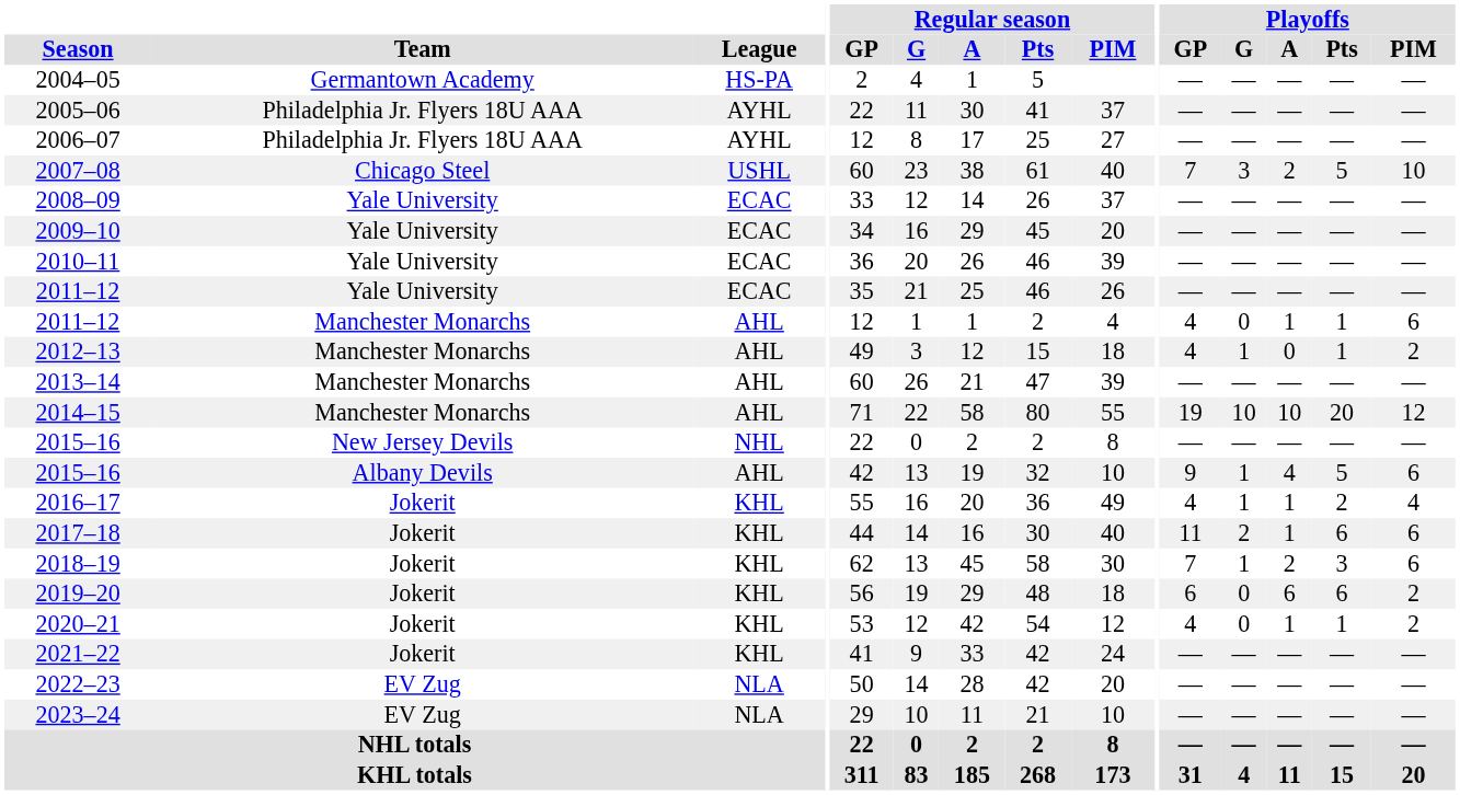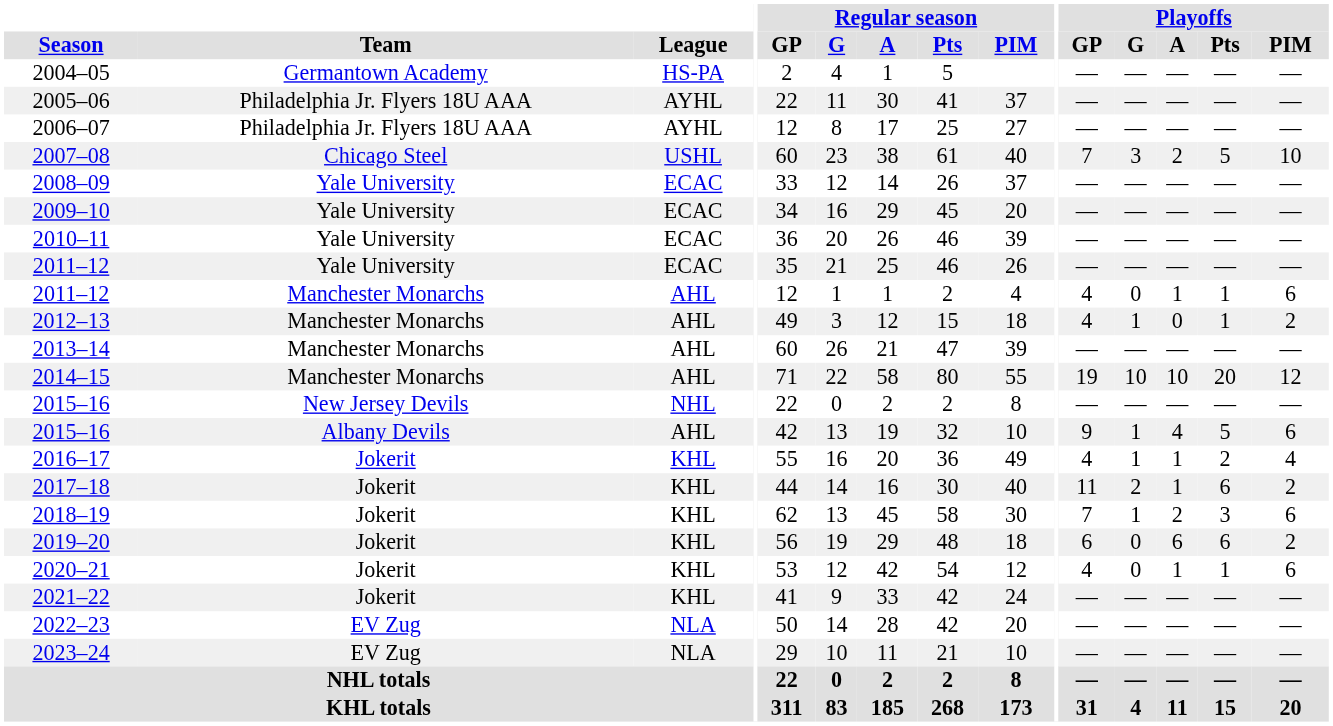 <table border="0" cellpadding="1" cellspacing="0" style="text-align:center; width:60em">
 <tr bgcolor="#e0e0e0">
 <th colspan="3" bgcolor="#ffffff"></th>
 <th rowspan="99" bgcolor="#ffffff"></th>
 <th colspan="5"><a href='#'>Regular season</a></th>
 <th rowspan="99" bgcolor="#ffffff"></th>
 <th colspan="5"><a href='#'>Playoffs</a></th>
 </tr>
 <tr bgcolor="#e0e0e0">
 <th><a href='#'>Season</a></th>
 <th>Team</th>
 <th>League</th>
 <th>GP</th>
 <th><a href='#'>G</a></th>
 <th><a href='#'>A</a></th>
 <th><a href='#'>Pts</a></th>
 <th><a href='#'>PIM</a></th>
 <th>GP</th>
 <th>G</th>
 <th>A</th>
 <th>Pts</th>
 <th>PIM</th>
 </tr>
 <tr>
 <td>2004–05</td>
 <td><a href='#'>Germantown Academy</a></td>
 <td><a href='#'>HS-PA</a></td>
 <td>2</td>
 <td>4</td>
 <td>1</td>
 <td>5</td>
 <td></td>
 <td>—</td>
 <td>—</td>
 <td>—</td>
 <td>—</td>
 <td>—</td>
 </tr>
 <tr bgcolor="#f0f0f0">
 <td>2005–06</td>
 <td>Philadelphia Jr. Flyers 18U AAA</td>
 <td>AYHL</td>
 <td>22</td>
 <td>11</td>
 <td>30</td>
 <td>41</td>
 <td>37</td>
 <td>—</td>
 <td>—</td>
 <td>—</td>
 <td>—</td>
 <td>—</td>
 </tr>
 <tr>
 <td>2006–07</td>
 <td>Philadelphia Jr. Flyers 18U AAA</td>
 <td>AYHL</td>
 <td>12</td>
 <td>8</td>
 <td>17</td>
 <td>25</td>
 <td>27</td>
 <td>—</td>
 <td>—</td>
 <td>—</td>
 <td>—</td>
 <td>—</td>
 </tr>
 <tr bgcolor="#f0f0f0">
 <td><a href='#'>2007–08</a></td>
 <td><a href='#'>Chicago Steel</a></td>
 <td><a href='#'>USHL</a></td>
 <td>60</td>
 <td>23</td>
 <td>38</td>
 <td>61</td>
 <td>40</td>
 <td>7</td>
 <td>3</td>
 <td>2</td>
 <td>5</td>
 <td>10</td>
 </tr>
 <tr>
 <td><a href='#'>2008–09</a></td>
 <td><a href='#'>Yale University</a></td>
 <td><a href='#'>ECAC</a></td>
 <td>33</td>
 <td>12</td>
 <td>14</td>
 <td>26</td>
 <td>37</td>
 <td>—</td>
 <td>—</td>
 <td>—</td>
 <td>—</td>
 <td>—</td>
 </tr>
 <tr bgcolor="#f0f0f0">
 <td><a href='#'>2009–10</a></td>
 <td>Yale University</td>
 <td>ECAC</td>
 <td>34</td>
 <td>16</td>
 <td>29</td>
 <td>45</td>
 <td>20</td>
 <td>—</td>
 <td>—</td>
 <td>—</td>
 <td>—</td>
 <td>—</td>
 </tr>
 <tr>
 <td><a href='#'>2010–11</a></td>
 <td>Yale University</td>
 <td>ECAC</td>
 <td>36</td>
 <td>20</td>
 <td>26</td>
 <td>46</td>
 <td>39</td>
 <td>—</td>
 <td>—</td>
 <td>—</td>
 <td>—</td>
 <td>—</td>
 </tr>
 <tr bgcolor="#f0f0f0">
 <td><a href='#'>2011–12</a></td>
 <td>Yale University</td>
 <td>ECAC</td>
 <td>35</td>
 <td>21</td>
 <td>25</td>
 <td>46</td>
 <td>26</td>
 <td>—</td>
 <td>—</td>
 <td>—</td>
 <td>—</td>
 <td>—</td>
 </tr>
 <tr>
 <td><a href='#'>2011–12</a></td>
 <td><a href='#'>Manchester Monarchs</a></td>
 <td><a href='#'>AHL</a></td>
 <td>12</td>
 <td>1</td>
 <td>1</td>
 <td>2</td>
 <td>4</td>
 <td>4</td>
 <td>0</td>
 <td>1</td>
 <td>1</td>
 <td>6</td>
 </tr>
 <tr bgcolor="#f0f0f0">
 <td><a href='#'>2012–13</a></td>
 <td>Manchester Monarchs</td>
 <td>AHL</td>
 <td>49</td>
 <td>3</td>
 <td>12</td>
 <td>15</td>
 <td>18</td>
 <td>4</td>
 <td>1</td>
 <td>0</td>
 <td>1</td>
 <td>2</td>
 </tr>
 <tr>
 <td><a href='#'>2013–14</a></td>
 <td>Manchester Monarchs</td>
 <td>AHL</td>
 <td>60</td>
 <td>26</td>
 <td>21</td>
 <td>47</td>
 <td>39</td>
 <td>—</td>
 <td>—</td>
 <td>—</td>
 <td>—</td>
 <td>—</td>
 </tr>
 <tr bgcolor="#f0f0f0">
 <td><a href='#'>2014–15</a></td>
 <td>Manchester Monarchs</td>
 <td>AHL</td>
 <td>71</td>
 <td>22</td>
 <td>58</td>
 <td>80</td>
 <td>55</td>
 <td>19</td>
 <td>10</td>
 <td>10</td>
 <td>20</td>
 <td>12</td>
 </tr>
 <tr>
 <td><a href='#'>2015–16</a></td>
 <td><a href='#'>New Jersey Devils</a></td>
 <td><a href='#'>NHL</a></td>
 <td>22</td>
 <td>0</td>
 <td>2</td>
 <td>2</td>
 <td>8</td>
 <td>—</td>
 <td>—</td>
 <td>—</td>
 <td>—</td>
 <td>—</td>
 </tr>
 <tr bgcolor="#f0f0f0">
 <td><a href='#'>2015–16</a></td>
 <td><a href='#'>Albany Devils</a></td>
 <td>AHL</td>
 <td>42</td>
 <td>13</td>
 <td>19</td>
 <td>32</td>
 <td>10</td>
 <td>9</td>
 <td>1</td>
 <td>4</td>
 <td>5</td>
 <td>6</td>
 </tr>
 <tr>
 <td><a href='#'>2016–17</a></td>
 <td><a href='#'>Jokerit</a></td>
 <td><a href='#'>KHL</a></td>
 <td>55</td>
 <td>16</td>
 <td>20</td>
 <td>36</td>
 <td>49</td>
 <td>4</td>
 <td>1</td>
 <td>1</td>
 <td>2</td>
 <td>4</td>
 </tr>
 <tr bgcolor="#f0f0f0">
 <td><a href='#'>2017–18</a></td>
 <td>Jokerit</td>
 <td>KHL</td>
 <td>44</td>
 <td>14</td>
 <td>16</td>
 <td>30</td>
 <td>40</td>
 <td>11</td>
 <td>2</td>
 <td>1</td>
 <td>6</td>
-<td>6</td>
+<td>2</td>
 </tr>
 <tr>
 <td><a href='#'>2018–19</a></td>
 <td>Jokerit</td>
 <td>KHL</td>
 <td>62</td>
 <td>13</td>
 <td>45</td>
 <td>58</td>
 <td>30</td>
 <td>7</td>
 <td>1</td>
 <td>2</td>
 <td>3</td>
 <td>6</td>
 </tr>
 <tr bgcolor="#f0f0f0">
 <td><a href='#'>2019–20</a></td>
 <td>Jokerit</td>
 <td>KHL</td>
 <td>56</td>
 <td>19</td>
 <td>29</td>
 <td>48</td>
 <td>18</td>
 <td>6</td>
 <td>0</td>
 <td>6</td>
 <td>6</td>
 <td>2</td>
 </tr>
 <tr>
 <td><a href='#'>2020–21</a></td>
 <td>Jokerit</td>
 <td>KHL</td>
 <td>53</td>
 <td>12</td>
 <td>42</td>
 <td>54</td>
 <td>12</td>
 <td>4</td>
 <td>0</td>
 <td>1</td>
 <td>1</td>
-<td>2</td>
+<td>6</td>
 </tr>
 <tr bgcolor="#f0f0f0">
 <td><a href='#'>2021–22</a></td>
 <td>Jokerit</td>
 <td>KHL</td>
 <td>41</td>
 <td>9</td>
 <td>33</td>
 <td>42</td>
 <td>24</td>
 <td>—</td>
 <td>—</td>
 <td>—</td>
 <td>—</td>
 <td>—</td>
 </tr>
 <tr>
 <td><a href='#'>2022–23</a></td>
 <td><a href='#'>EV Zug</a></td>
 <td><a href='#'>NLA</a></td>
 <td>50</td>
 <td>14</td>
 <td>28</td>
 <td>42</td>
 <td>20</td>
 <td>—</td>
 <td>—</td>
 <td>—</td>
 <td>—</td>
 <td>—</td>
 </tr>
 <tr bgcolor="#f0f0f0">
 <td><a href='#'>2023–24</a></td>
 <td>EV Zug</td>
 <td>NLA</td>
 <td>29</td>
 <td>10</td>
 <td>11</td>
 <td>21</td>
 <td>10</td>
 <td>—</td>
 <td>—</td>
 <td>—</td>
 <td>—</td>
 <td>—</td>
 </tr>
 <tr bgcolor="#e0e0e0">
 <th colspan="3">NHL totals</th>
 <th>22</th>
 <th>0</th>
 <th>2</th>
 <th>2</th>
 <th>8</th>
 <th>—</th>
 <th>—</th>
 <th>—</th>
 <th>—</th>
 <th>—</th>
 </tr>
 <tr bgcolor="#e0e0e0">
 <th colspan="3">KHL totals</th>
 <th>311</th>
 <th>83</th>
 <th>185</th>
 <th>268</th>
 <th>173</th>
 <th>31</th>
 <th>4</th>
 <th>11</th>
 <th>15</th>
 <th>20</th>
 </tr>
 </table>
